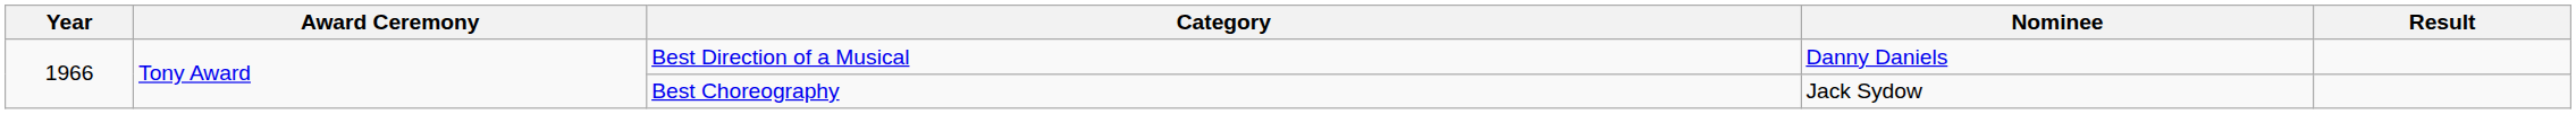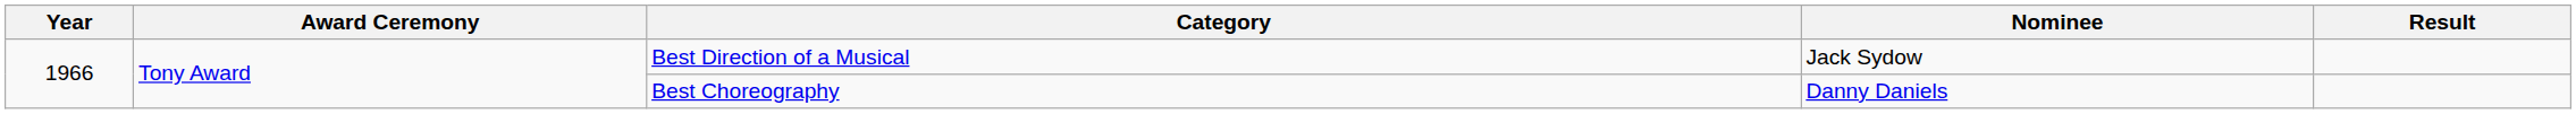 <table class="wikitable" width="95%">
 <tr>
 <th width="5%">Year</th>
 <th width="20%">Award Ceremony</th>
 <th width="45%">Category</th>
 <th width="20%">Nominee</th>
 <th width="10%">Result</th>
 </tr>
 <tr>
 <td rowspan="2" align="center">1966</td>
 <td rowspan="2"><a href='#'>Tony Award</a></td>
 <td><a href='#'>Best Direction of a Musical</a></td>
-<td><a href='#'>Danny Daniels</a></td>
+<td>Jack Sydow</td>
 <td></td>
 </tr>
 <tr>
 <td><a href='#'>Best Choreography</a></td>
-<td>Jack Sydow</td>
+<td><a href='#'>Danny Daniels</a></td>
 <td></td>
 </tr>
 </table>
